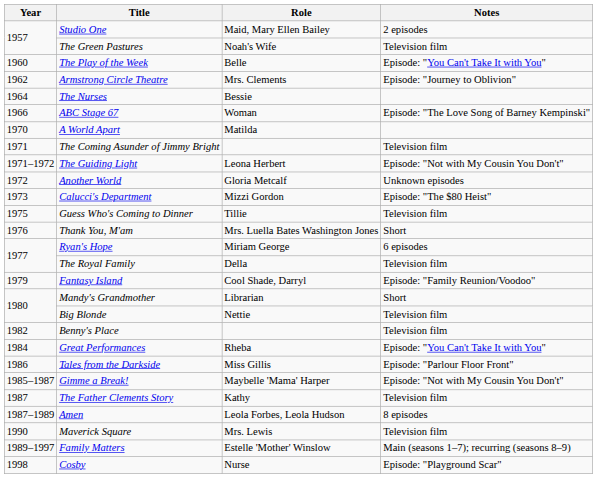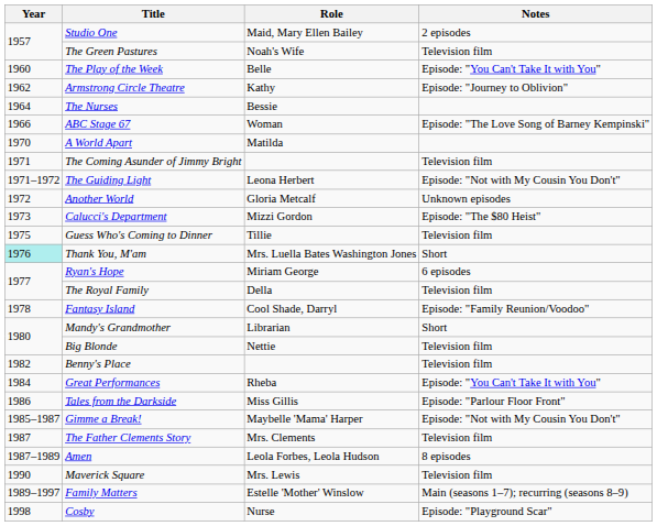 <table class="wikitable sortable">
 <tr>
 <th>Year</th>
 <th>Title</th>
 <th>Role</th>
 <th class="unsortable">Notes</th>
 </tr>
 <tr>
 <td rowspan = "2">1957</td>
 <td><em><a href='#'>Studio One</a></em></td>
 <td>Maid, Mary Ellen Bailey</td>
 <td>2 episodes</td>
 </tr>
 <tr>
 <td><em>The Green Pastures</em></td>
 <td>Noah's Wife</td>
 <td>Television film</td>
 </tr>
 <tr>
 <td>1960</td>
 <td><em><a href='#'>The Play of the Week</a></em></td>
 <td>Belle</td>
 <td>Episode: "<a href='#'>You Can't Take It with You</a>"</td>
 </tr>
 <tr>
 <td>1962</td>
 <td><em><a href='#'>Armstrong Circle Theatre</a></em></td>
-<td>Mrs. Clements</td>
+<td>Kathy</td>
 <td>Episode: "Journey to Oblivion"</td>
 </tr>
 <tr>
 <td>1964</td>
 <td><em><a href='#'>The Nurses</a></em></td>
 <td>Bessie</td>
 <td></td>
 </tr>
 <tr>
 <td>1966</td>
 <td><em><a href='#'>ABC Stage 67</a></em></td>
 <td>Woman</td>
 <td>Episode: "The Love Song of Barney Kempinski"</td>
 </tr>
 <tr>
 <td>1970</td>
 <td><em><a href='#'>A World Apart</a></em></td>
 <td>Matilda</td>
 <td></td>
 </tr>
 <tr>
 <td>1971</td>
 <td><em>The Coming Asunder of Jimmy Bright</em></td>
 <td></td>
 <td>Television film</td>
 </tr>
 <tr>
 <td>1971–1972</td>
 <td><em><a href='#'>The Guiding Light</a></em></td>
 <td>Leona Herbert</td>
 <td>Episode: "Not with My Cousin You Don't"</td>
 </tr>
 <tr>
 <td>1972</td>
 <td><em><a href='#'>Another World</a></em></td>
 <td>Gloria Metcalf</td>
 <td>Unknown episodes</td>
 </tr>
 <tr>
 <td>1973</td>
 <td><em><a href='#'>Calucci's Department</a></em></td>
 <td>Mizzi Gordon</td>
 <td>Episode: "The $80 Heist"</td>
 </tr>
 <tr>
 <td>1975</td>
 <td><em>Guess Who's Coming to Dinner</em></td>
 <td>Tillie</td>
 <td>Television film</td>
 </tr>
 <tr>
-<td>1976</td>
+<td style="background: paleturquoise;">1976</td>
 <td><em>Thank You, M'am</em></td>
 <td>Mrs. Luella Bates Washington Jones</td>
 <td>Short</td>
 </tr>
 <tr>
 <td rowspan = "2">1977</td>
 <td><em><a href='#'>Ryan's Hope</a></em></td>
 <td>Miriam George</td>
 <td>6 episodes</td>
 </tr>
 <tr>
 <td><em>The Royal Family</em></td>
 <td>Della</td>
 <td>Television film</td>
 </tr>
 <tr>
-<td>1979</td>
+<td>1978</td>
 <td><em><a href='#'>Fantasy Island</a></em></td>
 <td>Cool Shade, Darryl</td>
 <td>Episode: "Family Reunion/Voodoo"</td>
 </tr>
 <tr>
 <td rowspan = "2">1980</td>
 <td><em>Mandy's Grandmother</em></td>
 <td>Librarian</td>
 <td>Short</td>
 </tr>
 <tr>
 <td><em>Big Blonde</em></td>
 <td>Nettie</td>
 <td>Television film</td>
 </tr>
 <tr>
 <td>1982</td>
 <td><em>Benny's Place</em></td>
 <td></td>
 <td>Television film</td>
 </tr>
 <tr>
 <td>1984</td>
 <td><em><a href='#'>Great Performances</a></em></td>
 <td>Rheba</td>
 <td>Episode: "<a href='#'>You Can't Take It with You</a>"</td>
 </tr>
 <tr>
 <td>1986</td>
 <td><em><a href='#'>Tales from the Darkside</a></em></td>
 <td>Miss Gillis</td>
 <td>Episode: "Parlour Floor Front"</td>
 </tr>
 <tr>
 <td>1985–1987</td>
 <td><em><a href='#'>Gimme a Break!</a></em></td>
 <td>Maybelle 'Mama' Harper</td>
 <td>Episode: "Not with My Cousin You Don't"</td>
 </tr>
 <tr>
 <td>1987</td>
 <td><em><a href='#'>The Father Clements Story</a></em></td>
-<td>Kathy</td>
+<td>Mrs. Clements</td>
 <td>Television film</td>
 </tr>
 <tr>
 <td>1987–1989</td>
 <td><em><a href='#'>Amen</a></em></td>
 <td>Leola Forbes, Leola Hudson</td>
 <td>8 episodes</td>
 </tr>
 <tr>
 <td>1990</td>
 <td><em>Maverick Square</em></td>
 <td>Mrs. Lewis</td>
 <td>Television film</td>
 </tr>
 <tr>
 <td>1989–1997</td>
 <td><em><a href='#'>Family Matters</a></em></td>
 <td>Estelle 'Mother' Winslow</td>
 <td>Main (seasons 1–7); recurring (seasons 8–9)</td>
 </tr>
 <tr>
 <td>1998</td>
 <td><em><a href='#'>Cosby</a></em></td>
 <td>Nurse</td>
 <td>Episode: "Playground Scar"</td>
 </tr>
 </table>
